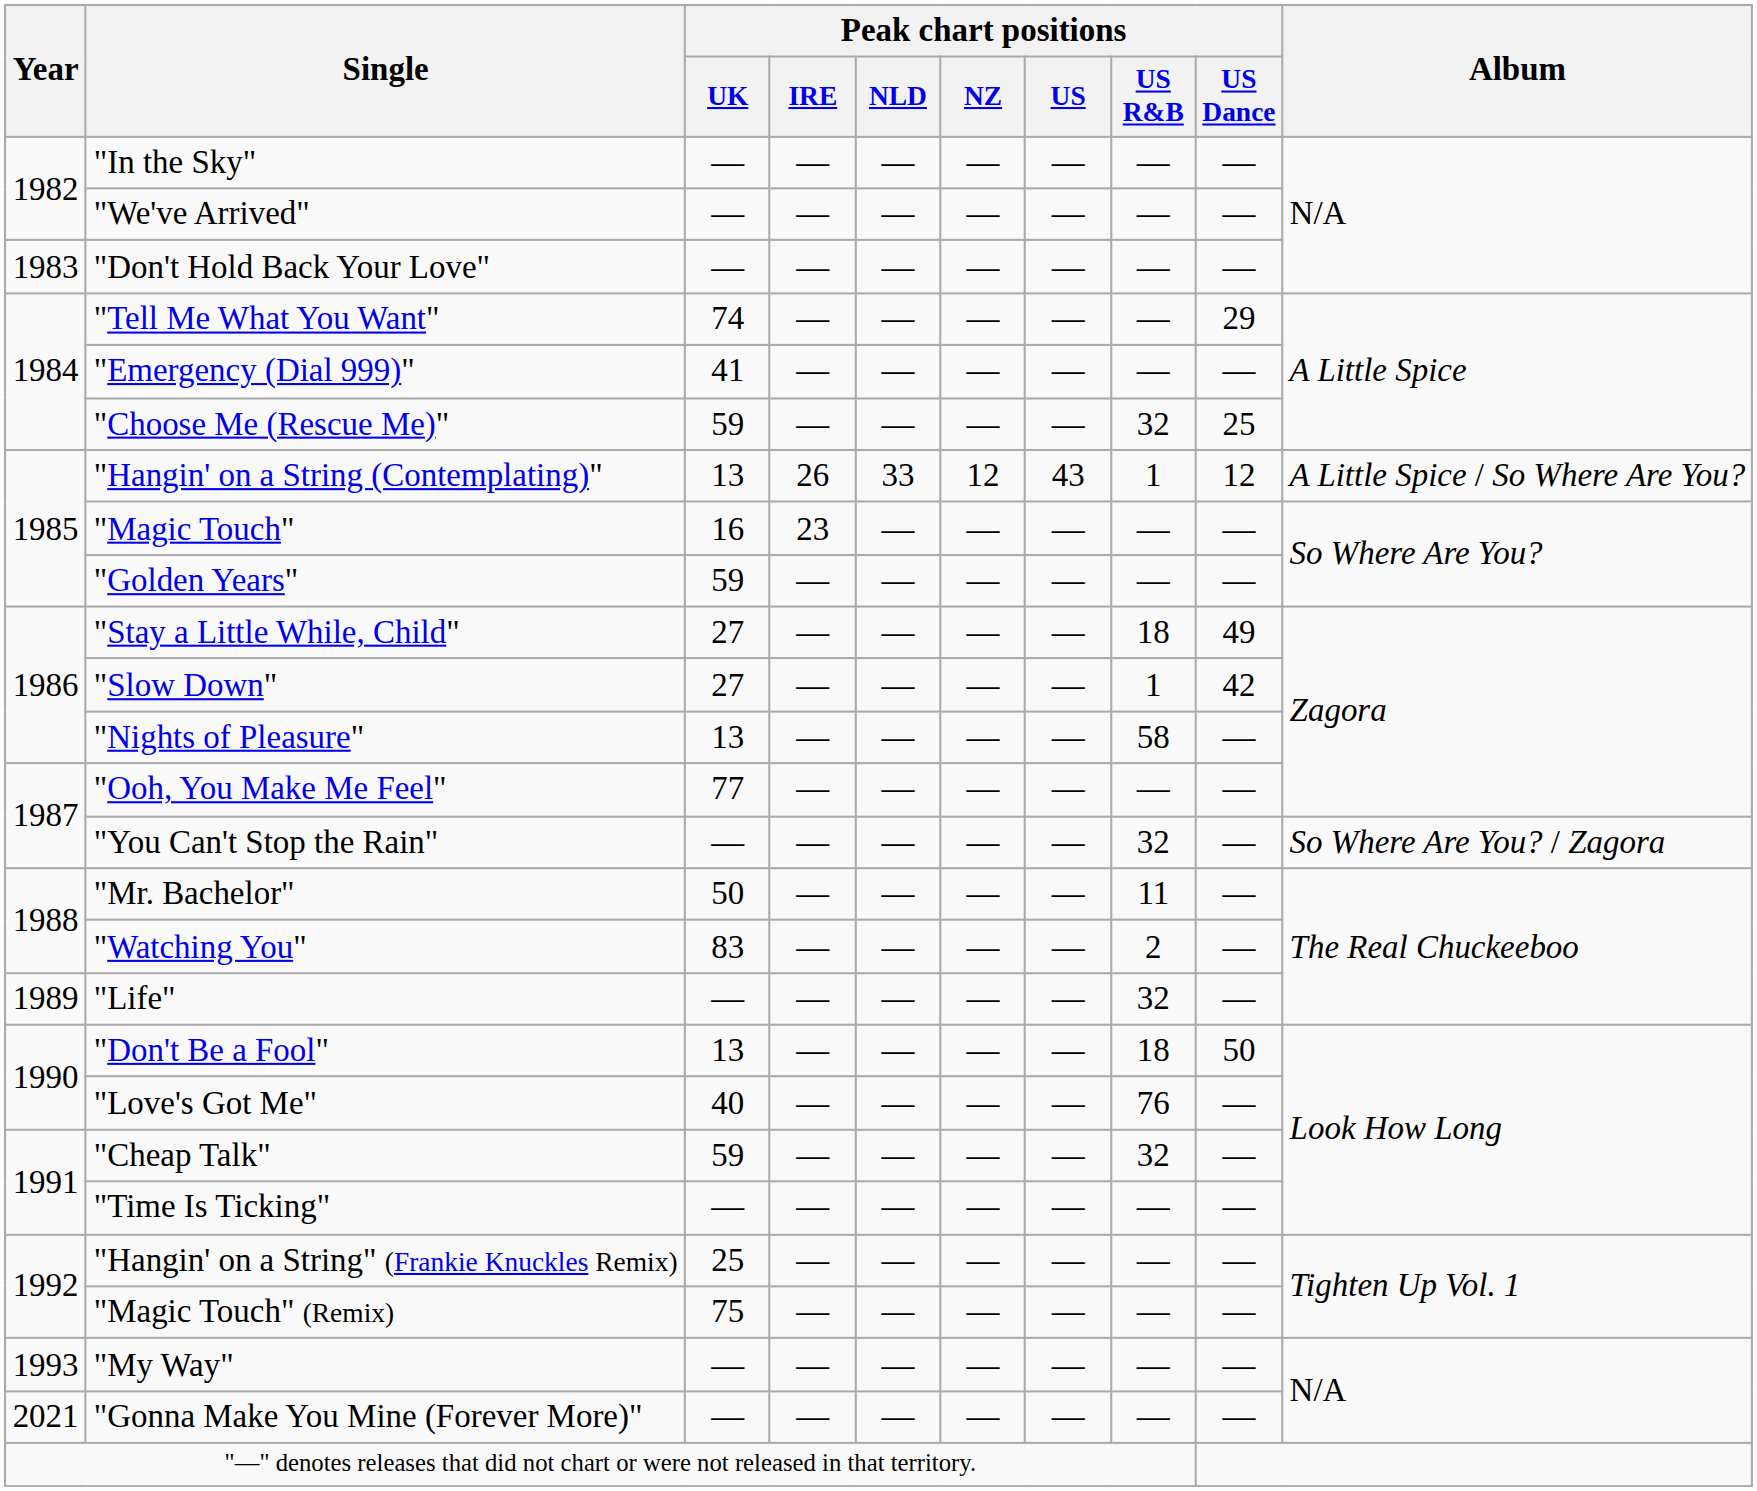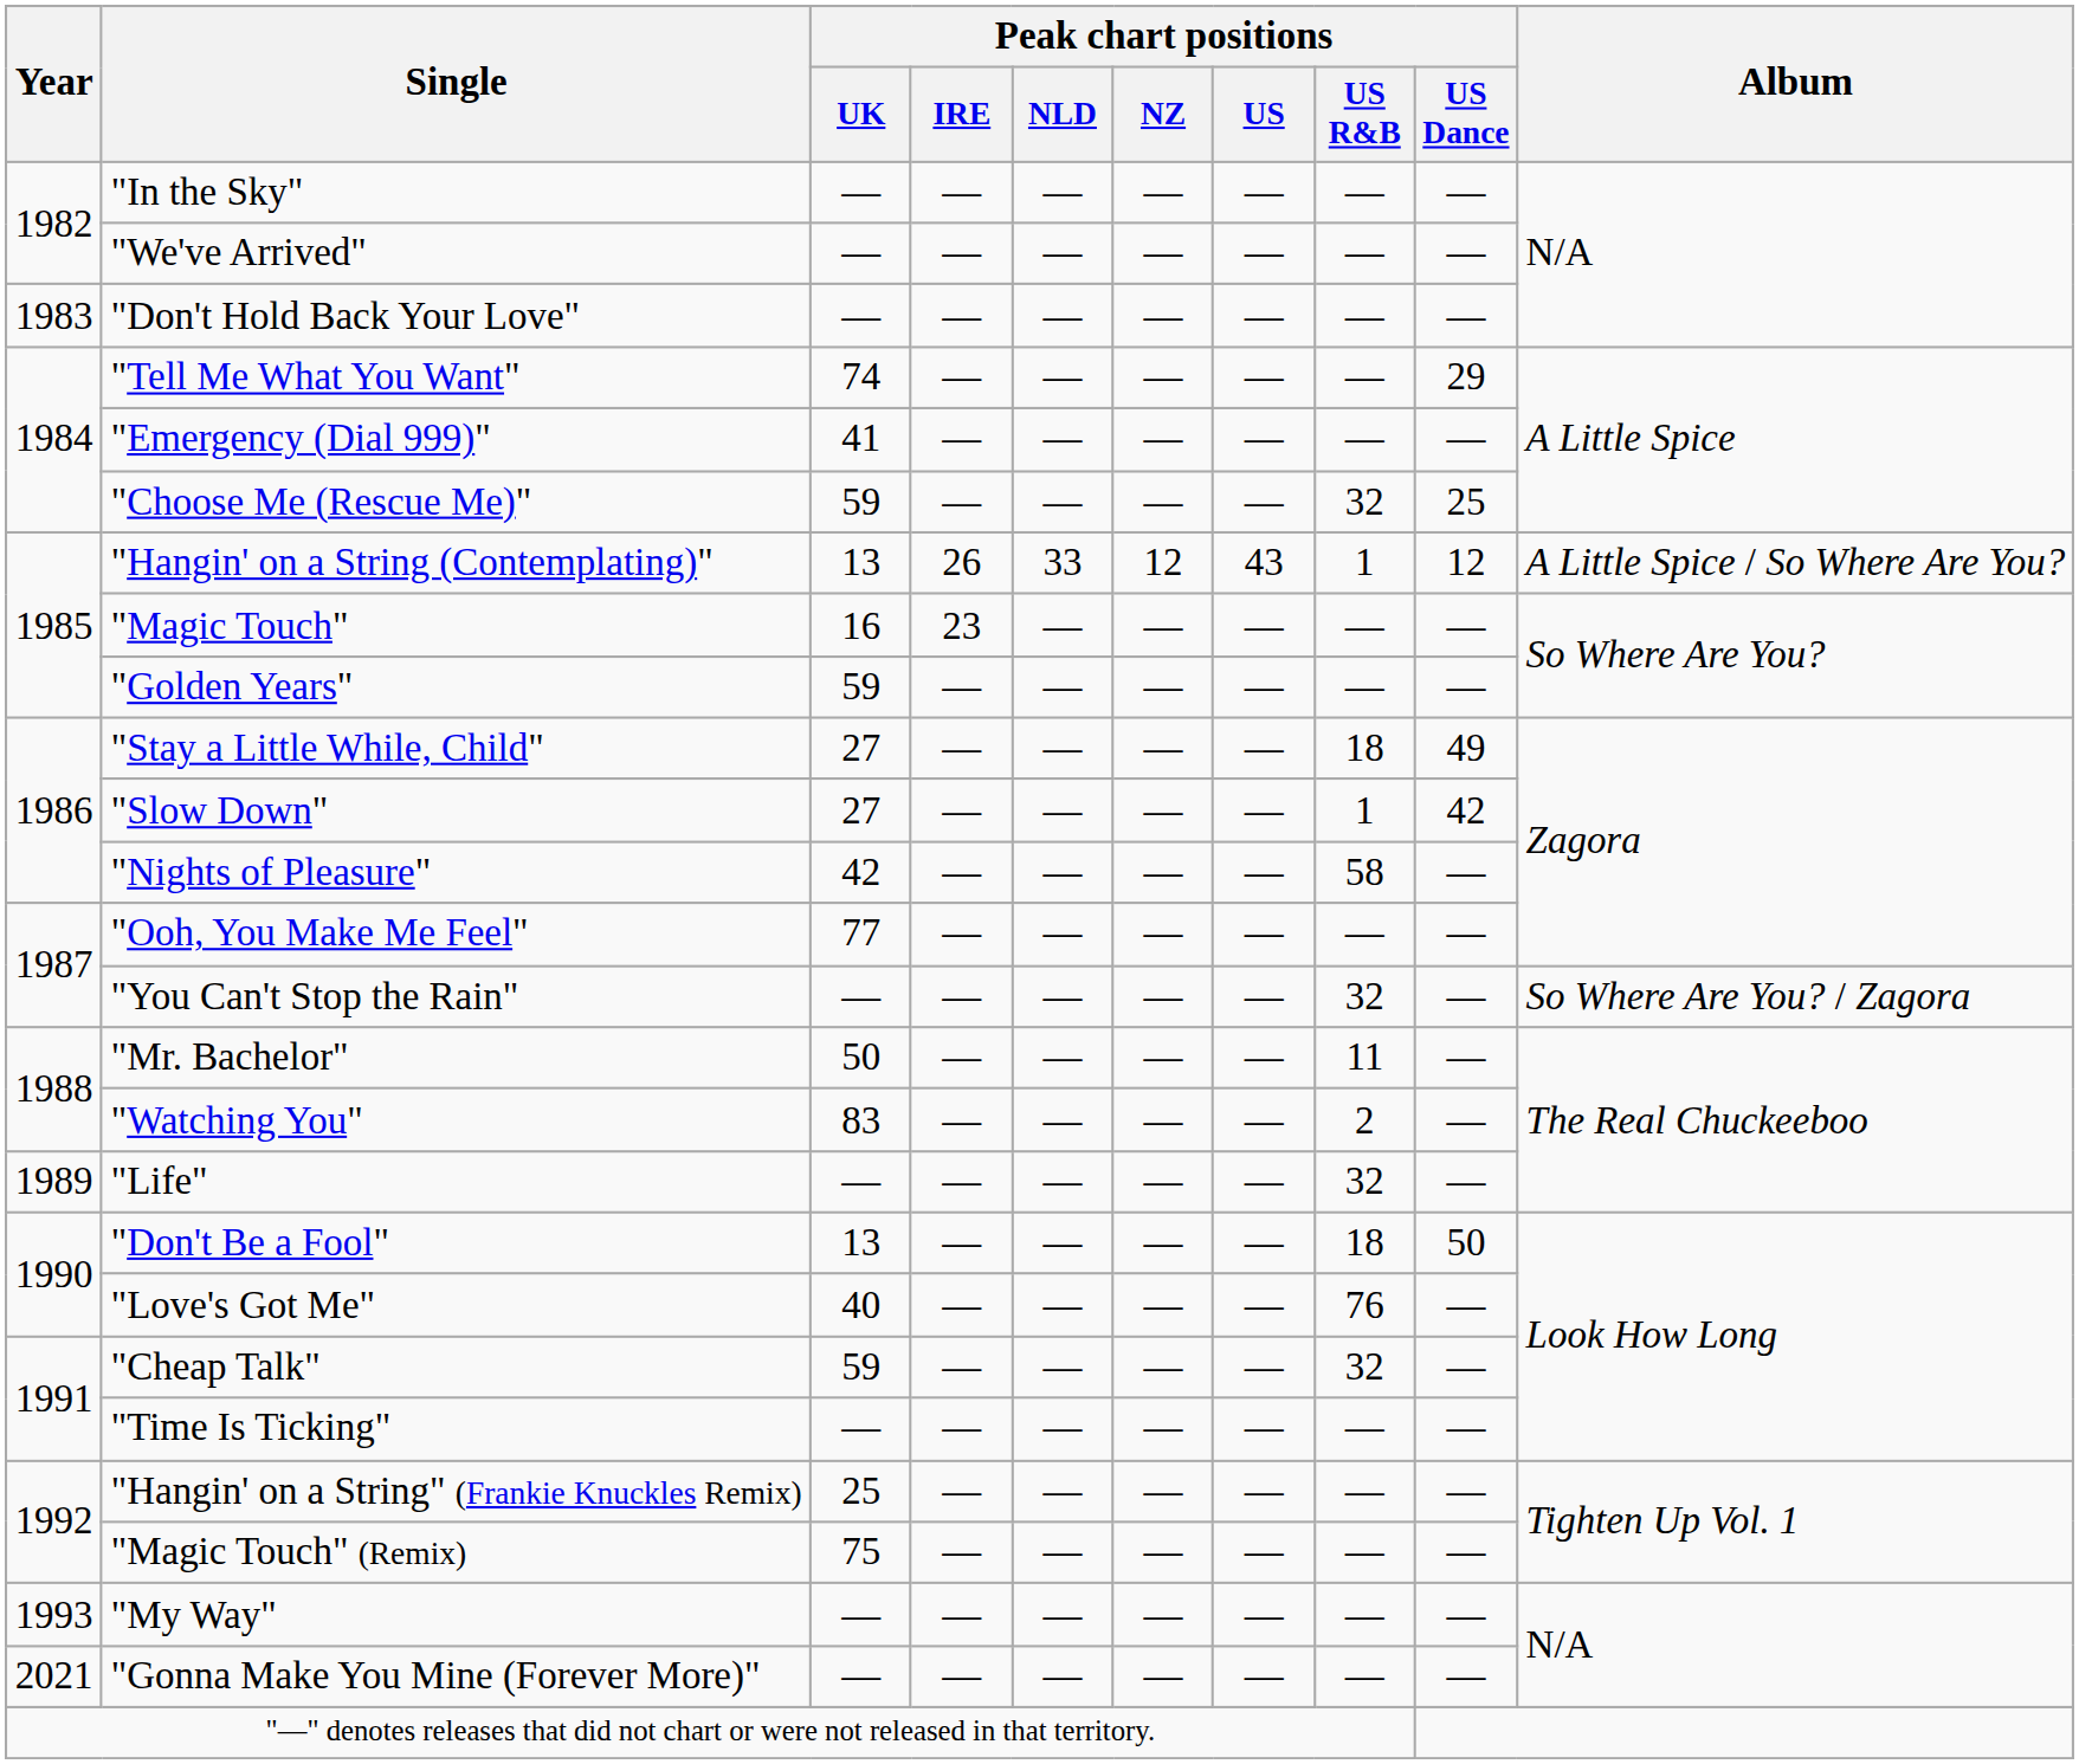 <table class="wikitable" style="text-align:center;">
 <tr>
 <th rowspan="2">Year</th>
 <th rowspan="2">Single</th>
 <th colspan="7">Peak chart positions</th>
 <th rowspan="2">Album</th>
 </tr>
 <tr style="font-size:smaller;">
 <th width="35"><a href='#'>UK</a><br></th>
 <th width="35"><a href='#'>IRE</a><br></th>
 <th width="35"><a href='#'>NLD</a><br></th>
 <th width="35"><a href='#'>NZ</a><br></th>
 <th width="35"><a href='#'>US</a><br></th>
 <th width="35"><a href='#'>US R&B</a><br></th>
 <th width="35"><a href='#'>US Dance</a><br></th>
 </tr>
 <tr>
 <td rowspan="2">1982</td>
 <td align="left">"In the Sky"</td>
 <td>—</td>
 <td>—</td>
 <td>—</td>
 <td>—</td>
 <td>—</td>
 <td>—</td>
 <td>—</td>
 <td align=left rowspan="3">N/A</td>
 </tr>
 <tr>
 <td align="left">"We've Arrived"</td>
 <td>—</td>
 <td>—</td>
 <td>—</td>
 <td>—</td>
 <td>—</td>
 <td>—</td>
 <td>—</td>
 </tr>
 <tr>
 <td rowspan="1">1983</td>
 <td align="left">"Don't Hold Back Your Love"</td>
 <td>—</td>
 <td>—</td>
 <td>—</td>
 <td>—</td>
 <td>—</td>
 <td>—</td>
 <td>—</td>
 </tr>
 <tr>
 <td rowspan="3">1984</td>
 <td align="left">"<a href='#'>Tell Me What You Want</a>"</td>
 <td>74</td>
 <td>—</td>
 <td>—</td>
 <td>—</td>
 <td>—</td>
 <td>—</td>
 <td>29</td>
 <td align="left" rowspan="3"><em>A Little Spice</em></td>
 </tr>
 <tr>
 <td align="left">"<a href='#'>Emergency (Dial 999)</a>"</td>
 <td>41</td>
 <td>—</td>
 <td>—</td>
 <td>—</td>
 <td>—</td>
 <td>—</td>
 <td>—</td>
 </tr>
 <tr>
 <td align="left">"<a href='#'>Choose Me (Rescue Me)</a>"</td>
 <td>59</td>
 <td>—</td>
 <td>—</td>
 <td>—</td>
 <td>—</td>
 <td>32</td>
 <td>25</td>
 </tr>
 <tr>
 <td rowspan="3">1985</td>
 <td align="left">"<a href='#'>Hangin' on a String (Contemplating)</a>"</td>
 <td>13</td>
 <td>26</td>
 <td>33</td>
 <td>12</td>
 <td>43</td>
 <td>1</td>
 <td>12</td>
 <td align="left" rowspan="1"><em>A Little Spice</em> / <em>So Where Are You?</em></td>
 </tr>
 <tr>
 <td align="left">"<a href='#'>Magic Touch</a>"</td>
 <td>16</td>
 <td>23</td>
 <td>—</td>
 <td>—</td>
 <td>—</td>
 <td>—</td>
 <td>—</td>
 <td align="left" rowspan="2"><em>So Where Are You?</em></td>
 </tr>
 <tr>
 <td align="left">"<a href='#'>Golden Years</a>"</td>
 <td>59</td>
 <td>—</td>
 <td>—</td>
 <td>—</td>
 <td>—</td>
 <td>—</td>
 <td>—</td>
 </tr>
 <tr>
 <td rowspan="3">1986</td>
 <td align="left">"<a href='#'>Stay a Little While, Child</a>"</td>
 <td>27</td>
 <td>—</td>
 <td>—</td>
 <td>—</td>
 <td>—</td>
 <td>18</td>
 <td>49</td>
 <td align="left" rowspan="4"><em>Zagora</em></td>
 </tr>
 <tr>
 <td align="left">"<a href='#'>Slow Down</a>"</td>
 <td>27</td>
 <td>—</td>
 <td>—</td>
 <td>—</td>
 <td>—</td>
 <td>1</td>
 <td>42</td>
 </tr>
 <tr>
 <td align="left">"<a href='#'>Nights of Pleasure</a>"</td>
-<td>13</td>
+<td>42</td>
 <td>—</td>
 <td>—</td>
 <td>—</td>
 <td>—</td>
 <td>58</td>
 <td>—</td>
 </tr>
 <tr>
 <td rowspan="2">1987</td>
 <td align="left">"<a href='#'>Ooh, You Make Me Feel</a>"</td>
 <td>77</td>
 <td>—</td>
 <td>—</td>
 <td>—</td>
 <td>—</td>
 <td>—</td>
 <td>—</td>
 </tr>
 <tr>
 <td align="left">"You Can't Stop the Rain"</td>
 <td>—</td>
 <td>—</td>
 <td>—</td>
 <td>—</td>
 <td>—</td>
 <td>32</td>
 <td>—</td>
 <td align="left" rowspan="1"><em>So Where Are You?</em> / <em>Zagora</em></td>
 </tr>
 <tr>
 <td rowspan="2">1988</td>
 <td align="left">"Mr. Bachelor"</td>
 <td>50</td>
 <td>—</td>
 <td>—</td>
 <td>—</td>
 <td>—</td>
 <td>11</td>
 <td>—</td>
 <td align="left" rowspan="3"><em>The Real Chuckeeboo</em></td>
 </tr>
 <tr>
 <td align="left">"<a href='#'>Watching You</a>"</td>
 <td>83</td>
 <td>—</td>
 <td>—</td>
 <td>—</td>
 <td>—</td>
 <td>2</td>
 <td>—</td>
 </tr>
 <tr>
 <td rowspan="1">1989</td>
 <td align="left">"Life"</td>
 <td>—</td>
 <td>—</td>
 <td>—</td>
 <td>—</td>
 <td>—</td>
 <td>32</td>
 <td>—</td>
 </tr>
 <tr>
 <td rowspan="2">1990</td>
 <td align="left">"<a href='#'>Don't Be a Fool</a>"</td>
 <td>13</td>
 <td>—</td>
 <td>—</td>
 <td>—</td>
 <td>—</td>
 <td>18</td>
 <td>50</td>
 <td align="left" rowspan="4"><em>Look How Long</em></td>
 </tr>
 <tr>
 <td align="left">"Love's Got Me"</td>
 <td>40</td>
 <td>—</td>
 <td>—</td>
 <td>—</td>
 <td>—</td>
 <td>76</td>
 <td>—</td>
 </tr>
 <tr>
 <td rowspan="2">1991</td>
 <td align="left">"Cheap Talk"</td>
 <td>59</td>
 <td>—</td>
 <td>—</td>
 <td>—</td>
 <td>—</td>
 <td>32</td>
 <td>—</td>
 </tr>
 <tr>
 <td align="left">"Time Is Ticking"</td>
 <td>—</td>
 <td>—</td>
 <td>—</td>
 <td>—</td>
 <td>—</td>
 <td>—</td>
 <td>—</td>
 </tr>
 <tr>
 <td rowspan="2">1992</td>
 <td align="left">"Hangin' on a String" <small>(<a href='#'>Frankie Knuckles</a> Remix)</small></td>
 <td>25</td>
 <td>—</td>
 <td>—</td>
 <td>—</td>
 <td>—</td>
 <td>—</td>
 <td>—</td>
 <td align="left" rowspan="2"><em>Tighten Up Vol. 1</em></td>
 </tr>
 <tr>
 <td align="left">"Magic Touch" <small>(Remix)</small></td>
 <td>75</td>
 <td>—</td>
 <td>—</td>
 <td>—</td>
 <td>—</td>
 <td>—</td>
 <td>—</td>
 </tr>
 <tr>
 <td rowspan="1">1993</td>
 <td align="left">"My Way"</td>
 <td>—</td>
 <td>—</td>
 <td>—</td>
 <td>—</td>
 <td>—</td>
 <td>—</td>
 <td>—</td>
 <td align="left"rowspan="2">N/A</td>
 </tr>
 <tr>
 <td rowspan="1">2021</td>
 <td align="left">"Gonna Make You Mine (Forever More)"</td>
 <td>—</td>
 <td>—</td>
 <td>—</td>
 <td>—</td>
 <td>—</td>
 <td>—</td>
 <td>—</td>
 </tr>
 <tr>
 <td colspan="8" style="text-align:center; font-size:9pt;">"—" denotes releases that did not chart or were not released in that territory.</td>
 </tr>
 </table>
